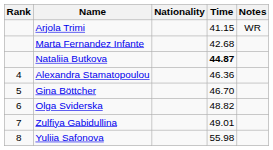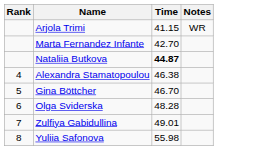 <table class="wikitable sortable" style="text-align:center">
 <tr>
 <th>Rank</th>
 <th>Name</th>
-<th>Nationality</th>
 <th>Time</th>
 <th>Notes</th>
 </tr>
 <tr>
 <td></td>
 <td align=left><a href='#'>Arjola Trimi</a></td>
-<td align=left></td>
 <td>41.15</td>
 <td>WR</td>
 </tr>
 <tr>
 <td></td>
 <td align=left><a href='#'>Marta Fernandez Infante</a></td>
-<td align=left></td>
-<td>42.68</td>
+<td>42.70</td>
 <td></td>
 </tr>
 <tr>
 <td></td>
 <td align=left><a href='#'>Nataliia Butkova</a></td>
-<td align=left></td>
 <td><strong>44.87</strong></td>
 <td></td>
 </tr>
 <tr>
 <td>4</td>
 <td align=left><a href='#'>Alexandra Stamatopoulou</a></td>
-<td align=left></td>
-<td>46.36</td>
+<td>46.38</td>
 <td></td>
 </tr>
 <tr>
 <td>5</td>
 <td align=left><a href='#'>Gina Böttcher</a></td>
-<td align=left></td>
 <td>46.70</td>
 <td></td>
 </tr>
 <tr>
 <td>6</td>
 <td align=left><a href='#'>Olga Sviderska</a></td>
-<td align=left></td>
-<td>48.82</td>
+<td>48.28</td>
 <td></td>
 </tr>
 <tr>
 <td>7</td>
 <td align=left><a href='#'>Zulfiya Gabidullina</a></td>
-<td align=left></td>
 <td>49.01</td>
 <td></td>
 </tr>
 <tr>
 <td>8</td>
 <td align=left><a href='#'>Yuliia Safonova</a></td>
-<td align=left></td>
 <td>55.98</td>
 <td></td>
 </tr>
 </table>
